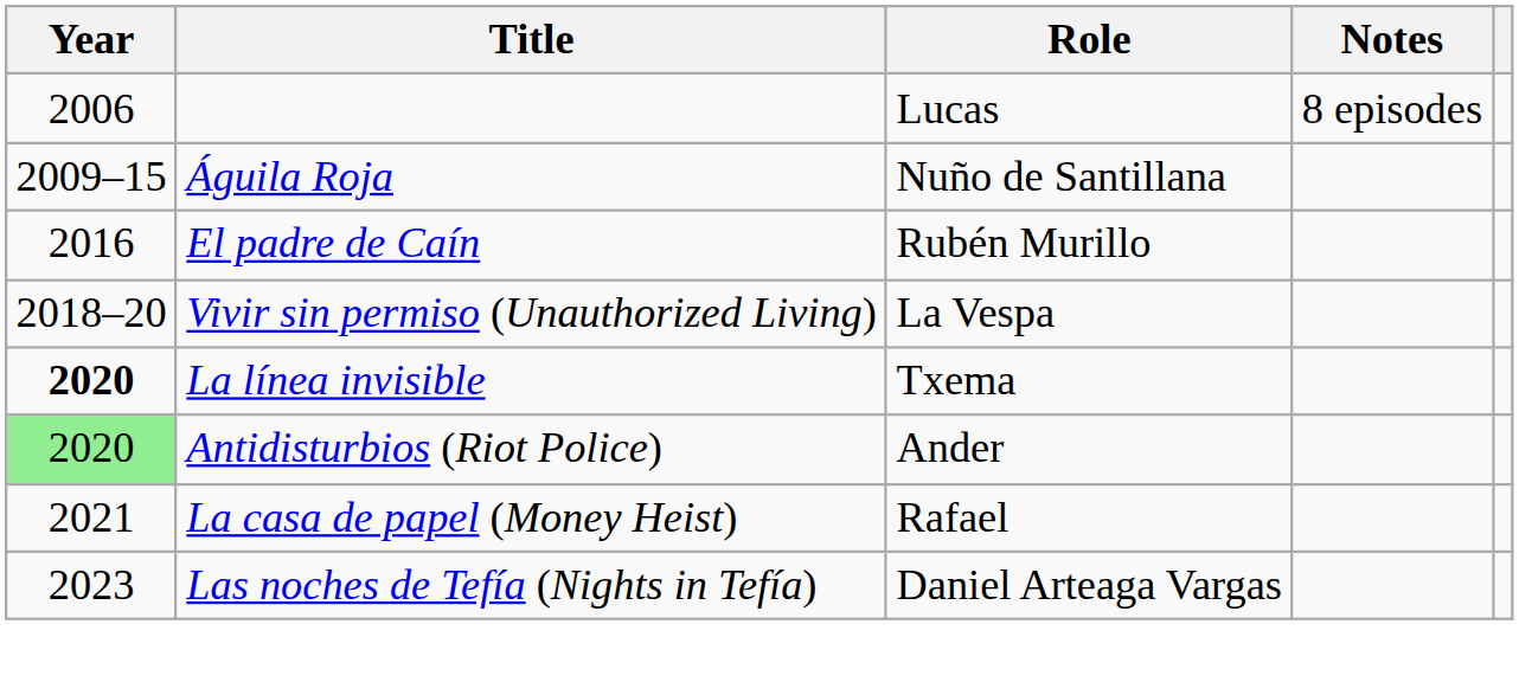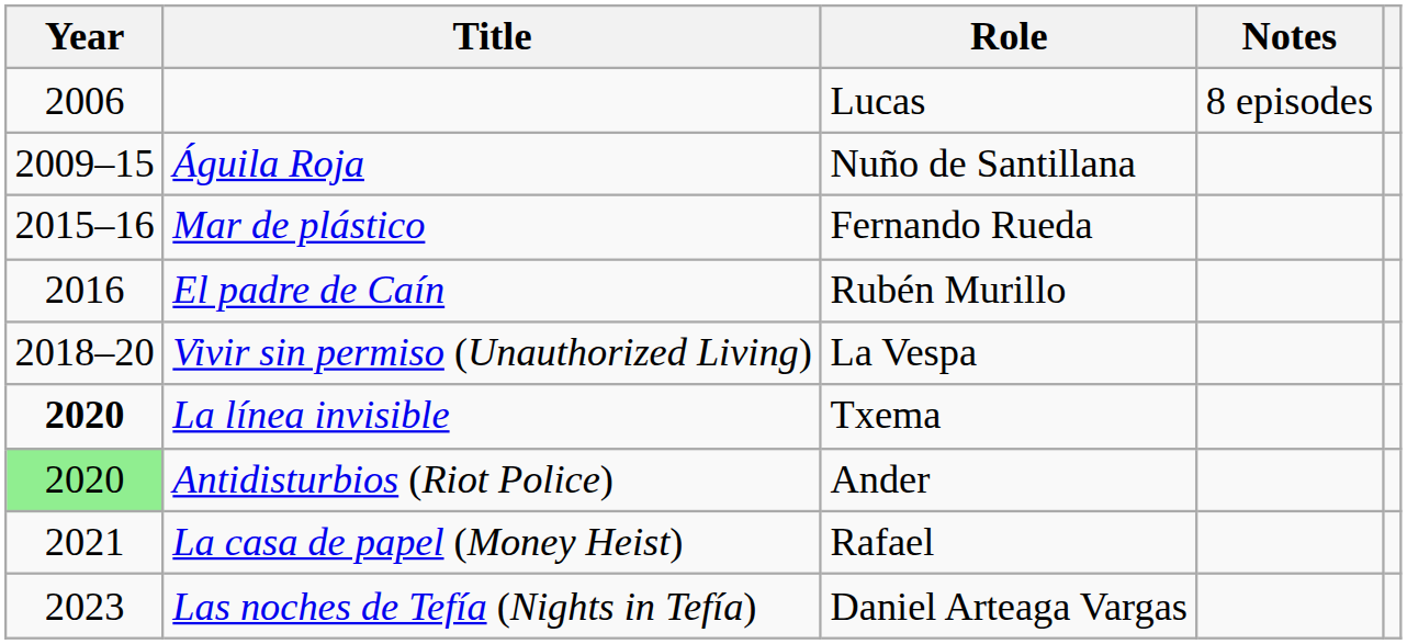 <table class="wikitable sortable">
 <tr>
 <th>Year</th>
 <th>Title</th>
 <th>Role</th>
 <th class="unsortable">Notes</th>
 <th></th>
 </tr>
 <tr>
 <td align = "center">2006</td>
 <td><em></em></td>
 <td>Lucas</td>
 <td>8 episodes</td>
 <td align = "center"></td>
 </tr>
 <tr>
 <td align = "center">2009–15</td>
 <td><em><a href='#'>Águila Roja</a></em></td>
 <td>Nuño de Santillana</td>
+<td></td>
+<td align = "center"></td>
+</tr>
+<tr>
+<td align = "center">2015–16</td>
+<td><em><a href='#'>Mar de plástico</a></em></td>
+<td>Fernando Rueda</td>
 <td></td>
 <td align = "center"></td>
 </tr>
 <tr>
 <td align = "center">2016</td>
 <td><em><a href='#'>El padre de Caín</a></em></td>
 <td>Rubén Murillo</td>
 <td></td>
 <td align = "center"></td>
 </tr>
 <tr>
 <td align = "center">2018–20</td>
 <td><a href='#'><em>Vivir sin permiso</em></a> (<em>Unauthorized Living</em>)</td>
 <td>La Vespa</td>
 <td></td>
 <td align = "center"></td>
 </tr>
 <tr>
 <td align = "center"><strong>2020</strong></td>
 <td><em><a href='#'>La línea invisible</a></em></td>
 <td>Txema</td>
 <td></td>
 <td align = "center"></td>
 </tr>
 <tr>
 <td align = "center" style="background: lightgreen;">2020</td>
 <td><a href='#'><em>Antidisturbios</em></a> (<em>Riot Police</em>)</td>
 <td>Ander</td>
 <td></td>
 <td align = "center"></td>
 </tr>
 <tr>
 <td align = "center">2021</td>
 <td><em><a href='#'>La casa de papel</a></em> (<em>Money Heist</em>)</td>
 <td>Rafael</td>
 <td></td>
 <td align = "center"></td>
 </tr>
 <tr>
 <td align = "center">2023</td>
 <td><em><a href='#'>Las noches de Tefía</a></em> (<em>Nights in Tefía</em>)</td>
 <td>Daniel Arteaga Vargas</td>
 <td></td>
 <td align = "center"></td>
 </tr>
 </table>
